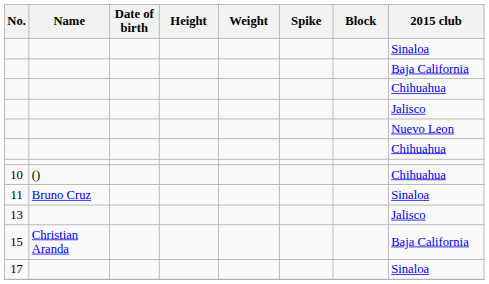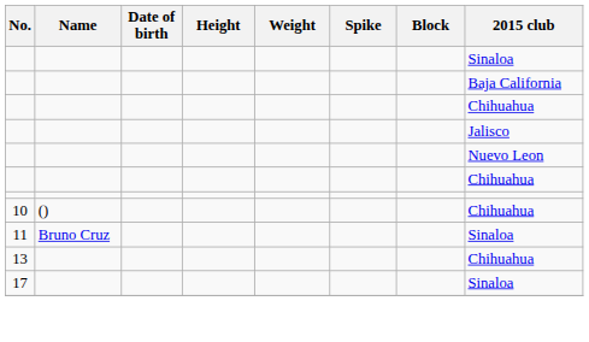 <table class="wikitable sortable" style="font-size:100%; text-align:center;">
 <tr>
 <th>No.</th>
 <th style="width:14em">Name</th>
 <th style="width:8em">Date of birth</th>
 <th style="width:9em">Height</th>
 <th style="width:9em">Weight</th>
 <th style="width:9em">Spike</th>
 <th style="width:9em">Block</th>
 <th style="width:17em">2015 club</th>
 </tr>
 <tr>
 <td></td>
 <td align=left></td>
 <td align=right></td>
 <td></td>
 <td></td>
 <td></td>
 <td></td>
 <td align=left> <a href='#'>Sinaloa</a></td>
 </tr>
 <tr>
 <td></td>
 <td align=left></td>
 <td align=right></td>
 <td></td>
 <td></td>
 <td></td>
 <td></td>
 <td align=left> <a href='#'>Baja California</a></td>
 </tr>
 <tr>
 <td></td>
 <td align=left></td>
 <td align=right></td>
 <td></td>
 <td></td>
 <td></td>
 <td></td>
 <td align=left> <a href='#'>Chihuahua</a></td>
 </tr>
 <tr>
 <td></td>
 <td align=left></td>
 <td align=right></td>
 <td></td>
 <td></td>
 <td></td>
 <td></td>
 <td align=left> <a href='#'>Jalisco</a></td>
 </tr>
 <tr>
 <td></td>
 <td align=left></td>
 <td align=right></td>
 <td></td>
 <td></td>
 <td></td>
 <td></td>
 <td align=left> <a href='#'>Nuevo Leon</a></td>
 </tr>
 <tr>
 <td></td>
 <td align=left></td>
 <td align=right></td>
 <td></td>
 <td></td>
 <td></td>
 <td></td>
 <td align=left> <a href='#'>Chihuahua</a></td>
 </tr>
 <tr>
 <td></td>
 <td align=left></td>
 <td align=right></td>
 <td></td>
 <td></td>
 <td></td>
 <td></td>
 <td align=left></td>
 </tr>
 <tr>
 <td>10</td>
 <td align=left> ()</td>
 <td align=right></td>
 <td></td>
 <td></td>
 <td></td>
 <td></td>
 <td align=left> <a href='#'>Chihuahua</a></td>
 </tr>
 <tr>
 <td>11</td>
 <td align=left><a href='#'>Bruno Cruz</a></td>
 <td align=right></td>
 <td></td>
 <td></td>
 <td></td>
 <td></td>
 <td align=left> <a href='#'>Sinaloa</a></td>
 </tr>
 <tr>
 <td>13</td>
 <td align=left></td>
 <td align=right></td>
 <td></td>
 <td></td>
 <td></td>
 <td></td>
-<td align=left> <a href='#'>Jalisco</a></td>
-</tr>
-<tr>
-<td>15</td>
-<td align=left><a href='#'>Christian Aranda</a></td>
-<td align=right></td>
-<td></td>
-<td></td>
-<td></td>
-<td></td>
-<td align=left> <a href='#'>Baja California</a></td>
+<td align=left> <a href='#'>Chihuahua</a></td>
 </tr>
 <tr>
 <td>17</td>
 <td align=left></td>
 <td align=right></td>
 <td></td>
 <td></td>
 <td></td>
 <td></td>
 <td align=left> <a href='#'>Sinaloa</a></td>
 </tr>
 <tr>
 </tr>
 </table>
